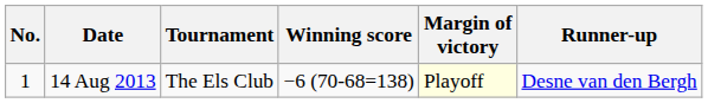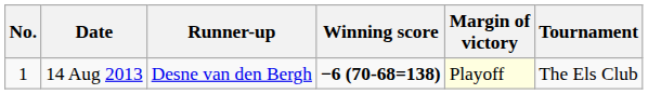 <table class="wikitable" style="font-size:95%;">
 <tr>
 <th>No.</th>
 <th>Date</th>
-<th>Tournament</th>
+<th>Runner-up</th>
 <th>Winning score</th>
 <th>Margin of<br>victory</th>
-<th>Runner-up</th>
+<th>Tournament</th>
 </tr>
 <tr>
 <td align=center>1</td>
 <td align=right>14 Aug <a href='#'>2013</a></td>
+<td> <a href='#'>Desne van den Bergh</a></td>
+<td><strong>−6 (70-68=138)</strong></td>
+<td style="background: lightyellow;">Playoff</td>
 <td>The Els Club</td>
-<td>−6 (70-68=138)</td>
-<td style="background: lightyellow;">Playoff</td>
-<td> <a href='#'>Desne van den Bergh</a></td>
 </tr>
 </table>
